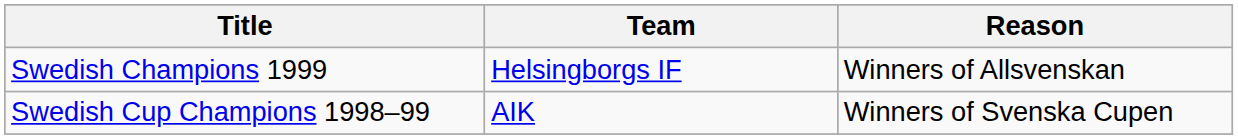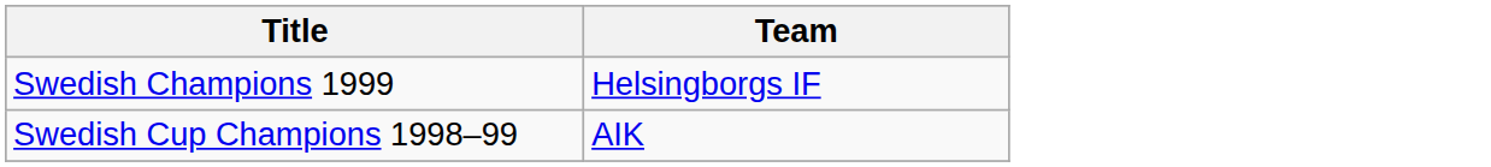 <table class="wikitable" style="text-align: left">
 <tr>
 <th style="width: 275px;">Title</th>
 <th style="width: 200px;">Team</th>
-<th style="width: 225px;">Reason</th>
 </tr>
 <tr>
 <td><a href='#'>Swedish Champions</a> 1999</td>
 <td><a href='#'>Helsingborgs IF</a></td>
-<td>Winners of Allsvenskan</td>
 </tr>
 <tr>
 <td><a href='#'>Swedish Cup Champions</a> 1998–99</td>
 <td><a href='#'>AIK</a></td>
-<td>Winners of Svenska Cupen</td>
 </tr>
 </table>
